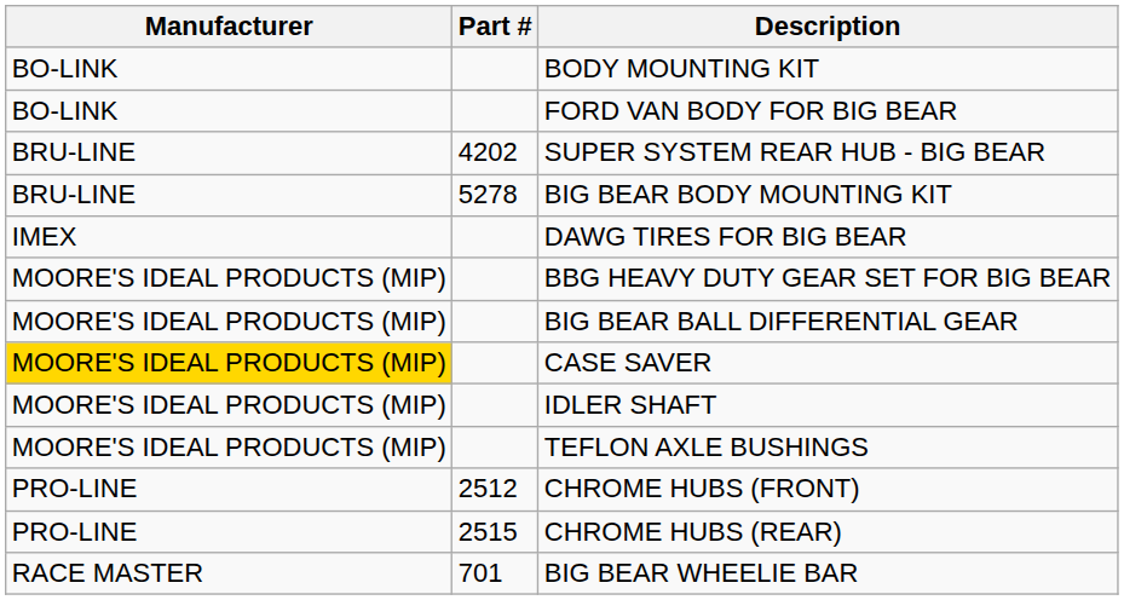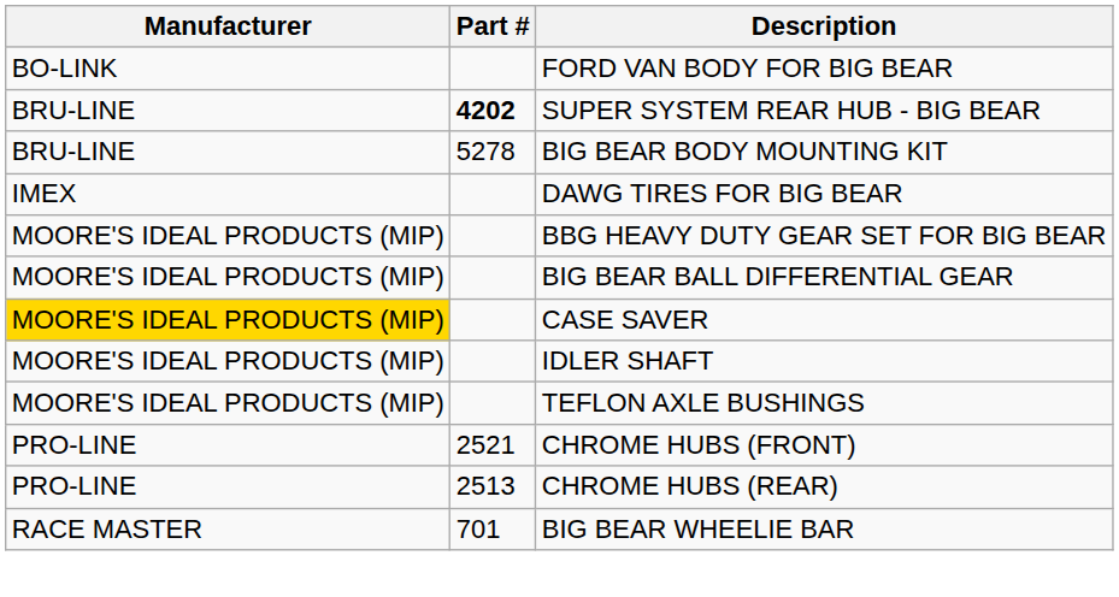 <table class="wikitable">
 <tr>
 <th>Manufacturer</th>
 <th>Part #</th>
 <th>Description</th>
 </tr>
 <tr>
 <td>BO-LINK</td>
 <td></td>
-<td>BODY MOUNTING KIT</td>
-</tr>
-<tr>
-<td>BO-LINK</td>
-<td></td>
 <td>FORD VAN BODY FOR BIG BEAR</td>
 </tr>
 <tr>
 <td>BRU-LINE</td>
-<td>4202</td>
+<td><strong>4202</strong></td>
 <td>SUPER SYSTEM REAR HUB - BIG BEAR</td>
 </tr>
 <tr>
 <td>BRU-LINE</td>
 <td>5278</td>
 <td>BIG BEAR BODY MOUNTING KIT</td>
 </tr>
 <tr>
 <td>IMEX</td>
 <td></td>
 <td>DAWG TIRES FOR BIG BEAR</td>
 </tr>
 <tr>
 <td>MOORE'S IDEAL PRODUCTS (MIP)</td>
 <td></td>
 <td>BBG HEAVY DUTY GEAR SET FOR BIG BEAR</td>
 </tr>
 <tr>
 <td>MOORE'S IDEAL PRODUCTS (MIP)</td>
 <td></td>
 <td>BIG BEAR BALL DIFFERENTIAL GEAR</td>
 </tr>
 <tr>
 <td style="background: gold;">MOORE'S IDEAL PRODUCTS (MIP)</td>
 <td></td>
 <td>CASE SAVER</td>
 </tr>
 <tr>
 <td>MOORE'S IDEAL PRODUCTS (MIP)</td>
 <td></td>
 <td>IDLER SHAFT</td>
 </tr>
 <tr>
 <td>MOORE'S IDEAL PRODUCTS (MIP)</td>
 <td></td>
 <td>TEFLON AXLE BUSHINGS</td>
 </tr>
 <tr>
 <td>PRO-LINE</td>
-<td>2512</td>
+<td>2521</td>
 <td>CHROME HUBS (FRONT)</td>
 </tr>
 <tr>
 <td>PRO-LINE</td>
-<td>2515</td>
+<td>2513</td>
 <td>CHROME HUBS (REAR)</td>
 </tr>
 <tr>
 <td>RACE MASTER</td>
 <td>701</td>
 <td>BIG BEAR WHEELIE BAR</td>
 </tr>
 </table>
